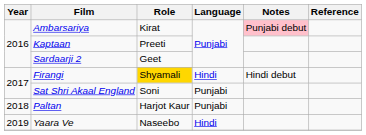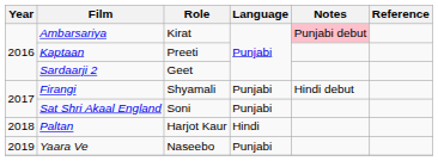 <table class="wikitable sortable">
 <tr>
 <th>Year</th>
 <th>Film</th>
 <th>Role</th>
 <th>Language</th>
 <th>Notes</th>
 <th>Reference</th>
 </tr>
 <tr>
 <td rowspan="3">2016</td>
 <td><em><a href='#'>Ambarsariya</a></em></td>
 <td>Kirat</td>
 <td rowspan="3"><a href='#'>Punjabi</a></td>
 <td style="background: pink;">Punjabi debut</td>
 <td></td>
 </tr>
 <tr>
 <td><em><a href='#'>Kaptaan</a></em></td>
 <td>Preeti</td>
 <td></td>
 <td></td>
 </tr>
 <tr>
 <td><em><a href='#'>Sardaarji 2</a></em></td>
 <td>Geet</td>
 <td></td>
 <td></td>
 </tr>
 <tr>
 <td rowspan="2">2017</td>
 <td><em><a href='#'>Firangi</a></em></td>
-<td style="background: gold;">Shyamali</td>
-<td><a href='#'>Hindi</a></td>
+<td>Shyamali</td>
+<td>Punjabi</td>
 <td>Hindi debut</td>
 <td></td>
 </tr>
 <tr>
 <td><em><a href='#'>Sat Shri Akaal England</a></em></td>
 <td>Soni</td>
 <td>Punjabi</td>
 <td></td>
 <td></td>
 </tr>
 <tr>
 <td>2018</td>
 <td><em><a href='#'>Paltan</a></em></td>
 <td>Harjot Kaur</td>
-<td>Punjabi</td>
+<td>Hindi</td>
 <td></td>
 <td></td>
 </tr>
 <tr>
 <td>2019</td>
 <td><em>Yaara Ve</em></td>
 <td>Naseebo</td>
-<td><a href='#'>Hindi</a></td>
+<td>Punjabi</td>
 <td></td>
 <td></td>
 </tr>
 <tr>
 </tr>
 </table>
